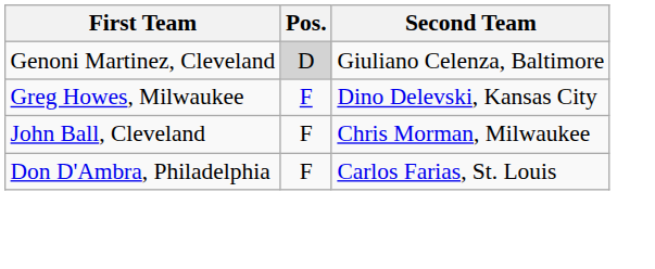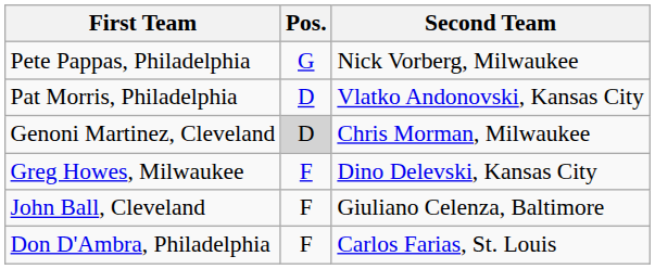 <table class="wikitable">
 <tr>
 <th>First Team</th>
 <th>Pos.</th>
 <th>Second Team</th>
 </tr>
 <tr>
+<td>Pete Pappas, Philadelphia</td>
+<td align=center><a href='#'>G</a></td>
+<td>Nick Vorberg, Milwaukee</td>
+</tr>
+<tr>
+<td>Pat Morris, Philadelphia</td>
+<td align=center><a href='#'>D</a></td>
+<td><a href='#'>Vlatko Andonovski</a>, Kansas City</td>
+</tr>
+<tr>
 <td>Genoni Martinez, Cleveland</td>
 <td align=center style="background: lightgrey;">D</td>
-<td>Giuliano Celenza, Baltimore</td>
+<td><a href='#'>Chris Morman</a>, Milwaukee</td>
 </tr>
 <tr>
 <td><a href='#'>Greg Howes</a>, Milwaukee</td>
 <td align=center><a href='#'>F</a></td>
 <td><a href='#'>Dino Delevski</a>, Kansas City</td>
 </tr>
 <tr>
 <td><a href='#'>John Ball</a>, Cleveland</td>
 <td align=center>F</td>
-<td><a href='#'>Chris Morman</a>, Milwaukee</td>
+<td>Giuliano Celenza, Baltimore</td>
 </tr>
 <tr>
 <td><a href='#'>Don D'Ambra</a>, Philadelphia</td>
 <td align=center>F</td>
 <td><a href='#'>Carlos Farias</a>, St. Louis</td>
 </tr>
 </table>
